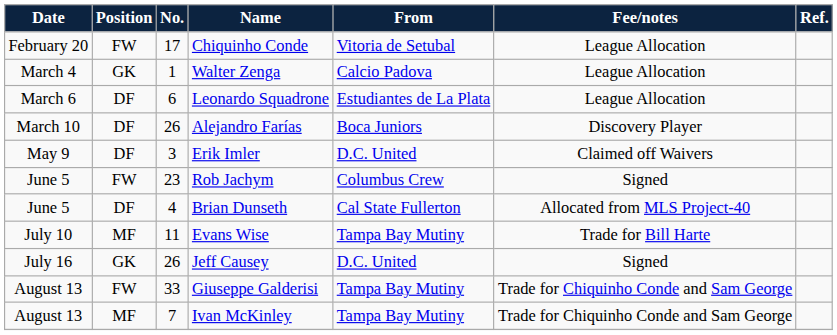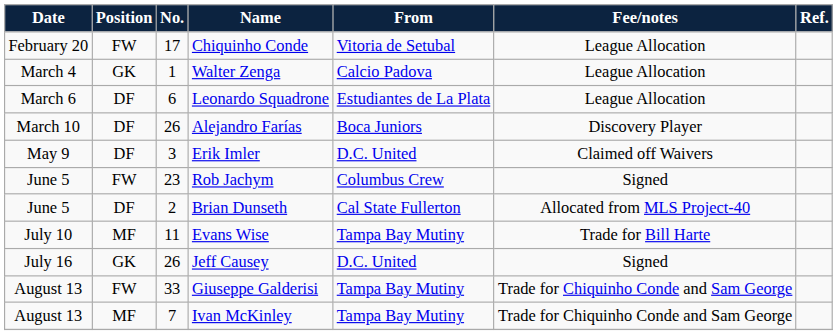 <table class="wikitable" style="text-align:center; font-size:90%; ">
 <tr>
 <th style="background:#0C2340; color:#FFFFFF;">Date</th>
 <th style="background:#0C2340; color:#FFFFFF;">Position</th>
 <th style="background:#0C2340; color:#FFFFFF;">No.</th>
 <th style="background:#0C2340; color:#FFFFFF;">Name</th>
 <th style="background:#0C2340; color:#FFFFFF;">From</th>
 <th style="background:#0C2340; color:#FFFFFF;">Fee/notes</th>
 <th style="background:#0C2340; color:#FFFFFF;">Ref.</th>
 </tr>
 <tr>
 <td>February 20</td>
 <td>FW</td>
 <td>17</td>
 <td align="left"> <a href='#'>Chiquinho Conde</a></td>
 <td align="left"> <a href='#'>Vitoria de Setubal</a></td>
 <td>League Allocation</td>
 <td></td>
 </tr>
 <tr>
 <td>March 4</td>
 <td>GK</td>
 <td>1</td>
 <td align="left"> <a href='#'>Walter Zenga</a></td>
 <td align="left"> <a href='#'>Calcio Padova</a></td>
 <td>League Allocation</td>
 <td></td>
 </tr>
 <tr>
 <td>March 6</td>
 <td>DF</td>
 <td>6</td>
 <td align="left"> <a href='#'>Leonardo Squadrone</a></td>
 <td align="left"> <a href='#'>Estudiantes de La Plata</a></td>
 <td>League Allocation</td>
 <td></td>
 </tr>
 <tr>
 <td>March 10</td>
 <td>DF</td>
 <td>26</td>
 <td align="left"> <a href='#'>Alejandro Farías</a></td>
 <td align="left"> <a href='#'>Boca Juniors</a></td>
 <td>Discovery Player</td>
 <td></td>
 </tr>
 <tr>
 <td>May 9</td>
 <td>DF</td>
 <td>3</td>
 <td align="left"> <a href='#'>Erik Imler</a></td>
 <td align="left"> <a href='#'>D.C. United</a></td>
 <td>Claimed off Waivers</td>
 <td></td>
 </tr>
 <tr>
 <td>June 5</td>
 <td>FW</td>
 <td>23</td>
 <td align="left"> <a href='#'>Rob Jachym</a></td>
 <td align="left"> <a href='#'>Columbus Crew</a></td>
 <td>Signed</td>
 <td></td>
 </tr>
 <tr>
 <td>June 5</td>
 <td>DF</td>
-<td>4</td>
+<td>2</td>
 <td align="left"> <a href='#'>Brian Dunseth</a></td>
 <td align="left"> <a href='#'>Cal State Fullerton</a></td>
 <td>Allocated from <a href='#'>MLS Project-40</a></td>
 <td></td>
 </tr>
 <tr>
 <td>July 10</td>
 <td>MF</td>
 <td>11</td>
 <td align="left"> <a href='#'>Evans Wise</a></td>
 <td align="left"> <a href='#'>Tampa Bay Mutiny</a></td>
 <td>Trade for <a href='#'>Bill Harte</a></td>
 <td></td>
 </tr>
 <tr>
 <td>July 16</td>
 <td>GK</td>
 <td>26</td>
 <td align="left"> <a href='#'>Jeff Causey</a></td>
 <td align="left"> <a href='#'>D.C. United</a></td>
 <td>Signed</td>
 <td></td>
 </tr>
 <tr>
 <td>August 13</td>
 <td>FW</td>
 <td>33</td>
 <td align="left"> <a href='#'>Giuseppe Galderisi</a></td>
 <td align="left"> <a href='#'>Tampa Bay Mutiny</a></td>
 <td>Trade for <a href='#'>Chiquinho Conde</a>  and <a href='#'>Sam George</a></td>
 <td></td>
 </tr>
 <tr>
 <td>August 13</td>
 <td>MF</td>
 <td>7</td>
 <td align="left"> <a href='#'>Ivan McKinley</a></td>
 <td align="left"> <a href='#'>Tampa Bay Mutiny</a></td>
 <td>Trade for Chiquinho Conde and Sam George</td>
 <td></td>
 </tr>
 <tr>
 </tr>
 </table>
